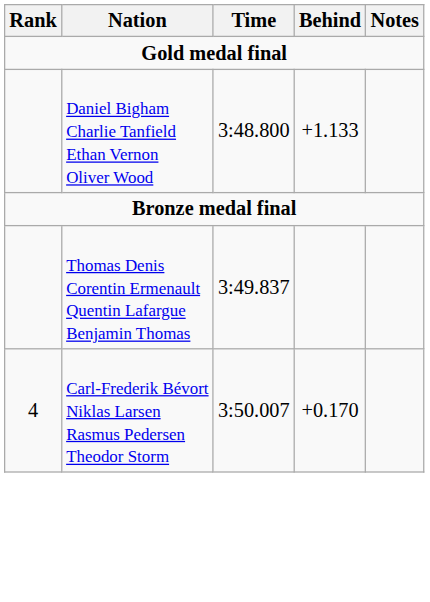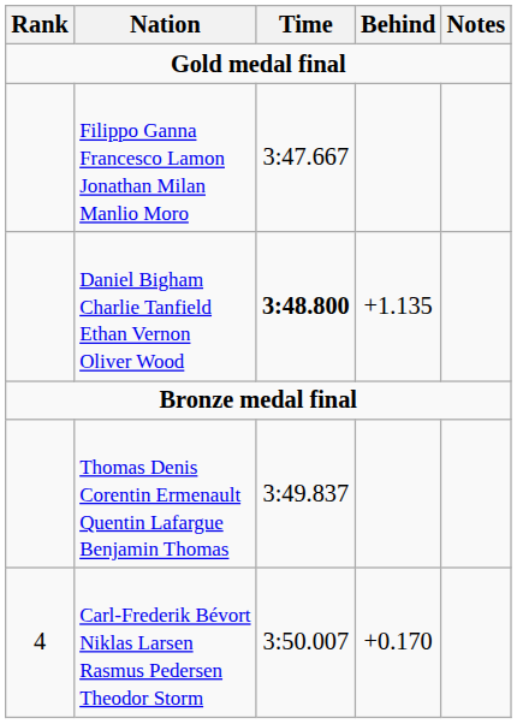 <table class="wikitable" style="text-align:center">
 <tr>
 <th>Rank</th>
 <th>Nation</th>
 <th>Time</th>
 <th>Behind</th>
 <th>Notes</th>
 </tr>
 <tr>
 <td colspan=5><strong>Gold medal final</strong></td>
 </tr>
 <tr>
 <td></td>
+<td align=left><br><small><a href='#'>Filippo Ganna</a><br><a href='#'>Francesco Lamon</a><br><a href='#'>Jonathan Milan</a><br><a href='#'>Manlio Moro</a></small></td>
+<td>3:47.667</td>
+<td></td>
+<td></td>
+</tr>
+<tr>
+<td></td>
 <td align=left><br><small><a href='#'>Daniel Bigham</a><br><a href='#'>Charlie Tanfield</a><br><a href='#'>Ethan Vernon</a><br><a href='#'>Oliver Wood</a></small></td>
-<td>3:48.800</td>
-<td>+1.133</td>
+<td><strong>3:48.800</strong></td>
+<td>+1.135</td>
 <td></td>
 </tr>
 <tr>
 <td colspan=5><strong>Bronze medal final</strong></td>
 </tr>
 <tr>
 <td></td>
 <td align=left><br><small><a href='#'>Thomas Denis</a><br><a href='#'>Corentin Ermenault</a><br><a href='#'>Quentin Lafargue</a><br><a href='#'>Benjamin Thomas</a></small></td>
 <td>3:49.837</td>
 <td></td>
 <td></td>
 </tr>
 <tr>
 <td>4</td>
 <td align=left><br><small><a href='#'>Carl-Frederik Bévort</a><br><a href='#'>Niklas Larsen</a><br><a href='#'>Rasmus Pedersen</a><br><a href='#'>Theodor Storm</a></small></td>
 <td>3:50.007</td>
 <td>+0.170</td>
 <td></td>
 </tr>
 </table>
